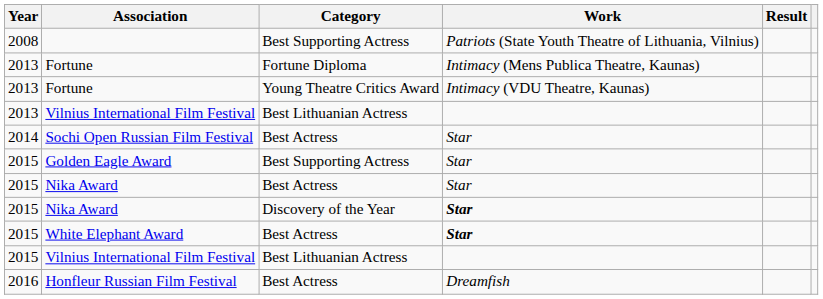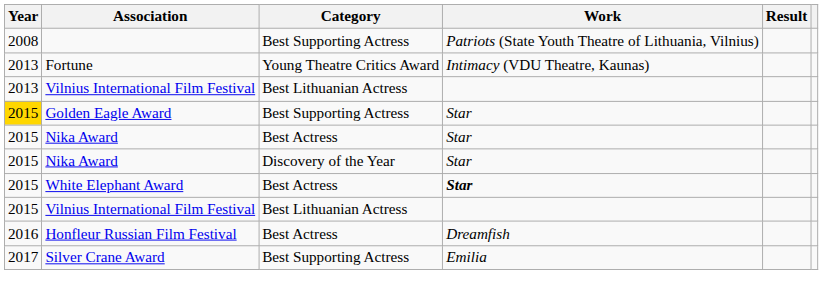 <table class="wikitable sortable">
 <tr>
 <th>Year</th>
 <th>Association</th>
 <th>Category</th>
 <th>Work</th>
 <th>Result</th>
 <th class="unsortable"></th>
 </tr>
 <tr>
 <td>2008</td>
 <td></td>
 <td>Best Supporting Actress</td>
 <td><em>Patriots</em> (State Youth Theatre of Lithuania, Vilnius)</td>
 <td></td>
 <td></td>
 </tr>
 <tr>
 <td>2013</td>
 <td>Fortune</td>
-<td>Fortune Diploma</td>
-<td><em>Intimacy</em> (Mens Publica Theatre, Kaunas)</td>
-<td></td>
-<td></td>
-</tr>
-<tr>
-<td>2013</td>
-<td>Fortune</td>
 <td>Young Theatre Critics Award</td>
 <td><em>Intimacy</em> (VDU Theatre, Kaunas)</td>
 <td></td>
 <td></td>
 </tr>
 <tr>
 <td>2013</td>
 <td><a href='#'>Vilnius International Film Festival</a></td>
 <td>Best Lithuanian Actress</td>
 <td></td>
 <td></td>
 <td></td>
 </tr>
 <tr>
-<td>2014</td>
-<td><a href='#'>Sochi Open Russian Film Festival</a></td>
-<td>Best Actress</td>
-<td><em>Star</em></td>
-<td></td>
-<td></td>
-</tr>
-<tr>
-<td>2015</td>
+<td style="background: gold;">2015</td>
 <td><a href='#'>Golden Eagle Award</a></td>
 <td>Best Supporting Actress</td>
 <td><em>Star</em></td>
 <td></td>
 <td></td>
 </tr>
 <tr>
 <td>2015</td>
 <td><a href='#'>Nika Award</a></td>
 <td>Best Actress</td>
 <td><em>Star</em></td>
 <td></td>
 <td></td>
 </tr>
 <tr>
 <td>2015</td>
 <td><a href='#'>Nika Award</a></td>
 <td>Discovery of the Year</td>
-<td><strong><em>Star</em></strong></td>
+<td><em>Star</em></td>
 <td></td>
 <td></td>
 </tr>
 <tr>
 <td>2015</td>
 <td><a href='#'>White Elephant Award</a></td>
 <td>Best Actress</td>
 <td><strong><em>Star</em></strong></td>
 <td></td>
 <td></td>
 </tr>
 <tr>
 <td>2015</td>
 <td><a href='#'>Vilnius International Film Festival</a></td>
 <td>Best Lithuanian Actress</td>
 <td></td>
 <td></td>
 <td></td>
 </tr>
 <tr>
 <td>2016</td>
 <td><a href='#'>Honfleur Russian Film Festival</a></td>
 <td>Best Actress</td>
 <td><em>Dreamfish</em></td>
 <td></td>
 <td></td>
 </tr>
+<tr>
+<td>2017</td>
+<td><a href='#'>Silver Crane Award</a></td>
+<td>Best Supporting Actress</td>
+<td><em>Emilia</em></td>
+<td></td>
+<td></td>
+</tr>
 </table>
